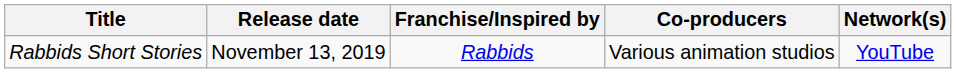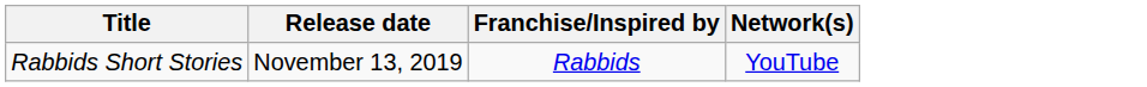 <table class="wikitable sortable" style="text-align:center;">
 <tr>
 <th>Title</th>
 <th>Release date</th>
 <th>Franchise/Inspired by</th>
-<th>Co-producers</th>
 <th>Network(s)</th>
 </tr>
 <tr>
 <td><em>Rabbids Short Stories</em></td>
 <td>November 13, 2019</td>
 <td><em><a href='#'>Rabbids</a></em></td>
-<td>Various animation studios</td>
 <td><a href='#'>YouTube</a></td>
 </tr>
 </table>
